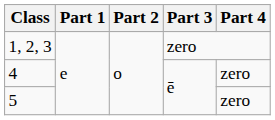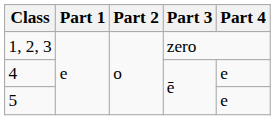 <table class="wikitable">
 <tr>
 <th>Class</th>
 <th>Part 1</th>
 <th>Part 2</th>
 <th>Part 3</th>
 <th>Part 4</th>
 </tr>
 <tr>
 <td>1, 2, 3</td>
 <td rowspan="3">e</td>
 <td rowspan="3">o</td>
 <td colspan="2">zero</td>
 </tr>
 <tr>
 <td>4</td>
 <td rowspan="2">ē</td>
-<td>zero</td>
+<td>e</td>
 </tr>
 <tr>
 <td>5</td>
-<td>zero</td>
+<td>e</td>
 </tr>
 </table>
